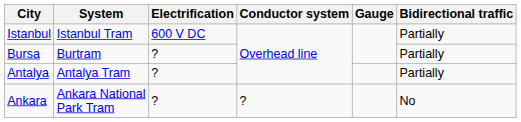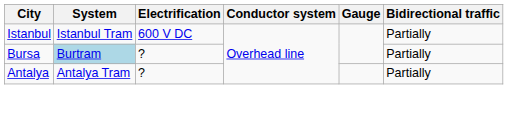 <table class="wikitable sortable">
 <tr>
 <th>City</th>
 <th>System</th>
 <th>Electrification</th>
 <th>Conductor system</th>
 <th>Gauge</th>
 <th>Bidirectional traffic</th>
 </tr>
 <tr>
 <td><a href='#'>Istanbul</a></td>
 <td><a href='#'>Istanbul Tram</a></td>
 <td><a href='#'>600 V DC</a></td>
 <td rowspan="3"><a href='#'>Overhead line</a></td>
 <td rowspan="2"></td>
 <td>Partially</td>
 </tr>
 <tr>
 <td><a href='#'>Bursa</a></td>
-<td><a href='#'>Burtram</a></td>
+<td style="background: lightblue;"><a href='#'>Burtram</a></td>
 <td>?</td>
 <td>Partially</td>
 </tr>
 <tr>
 <td><a href='#'>Antalya</a></td>
 <td><a href='#'>Antalya Tram</a></td>
 <td>?</td>
 <td></td>
 <td>Partially</td>
 </tr>
-<tr>
-<td><a href='#'>Ankara</a></td>
-<td><a href='#'>Ankara National</a><br><a href='#'>Park Tram</a></td>
-<td>?</td>
-<td>?</td>
-<td></td>
-<td>No</td>
-</tr>
 </table>
